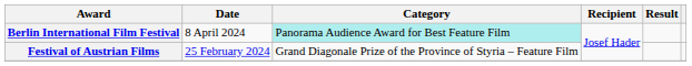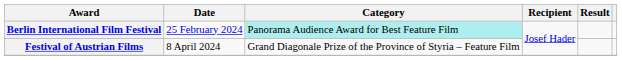 <table class="wikitable sortable plainrowheaders">
 <tr>
 <th>Award</th>
 <th>Date</th>
 <th>Category</th>
 <th>Recipient</th>
 <th>Result</th>
 <th></th>
 </tr>
 <tr>
 <th scope="row"><a href='#'>Berlin International Film Festival</a></th>
-<td>8 April 2024</td>
+<td><a href='#'>25 February 2024</a></td>
 <td style="background: paleturquoise;">Panorama Audience Award for Best Feature Film</td>
 <td rowspan="2"><a href='#'>Josef Hader</a></td>
 <td></td>
 <td align="center" rowspan="1"></td>
 </tr>
 <tr>
 <th scope="row"><a href='#'>Festival of Austrian Films</a></th>
-<td><a href='#'>25 February 2024</a></td>
+<td>8 April 2024</td>
 <td>Grand Diagonale Prize of the Province of Styria – Feature Film</td>
 <td></td>
 <td align="center" rowspan="1"></td>
 </tr>
 <tr>
 </tr>
 </table>
